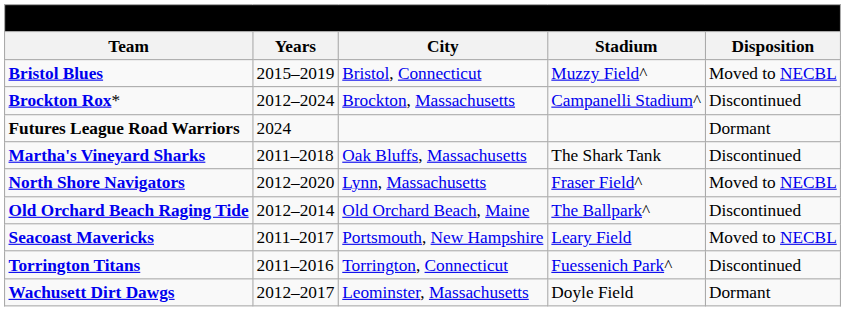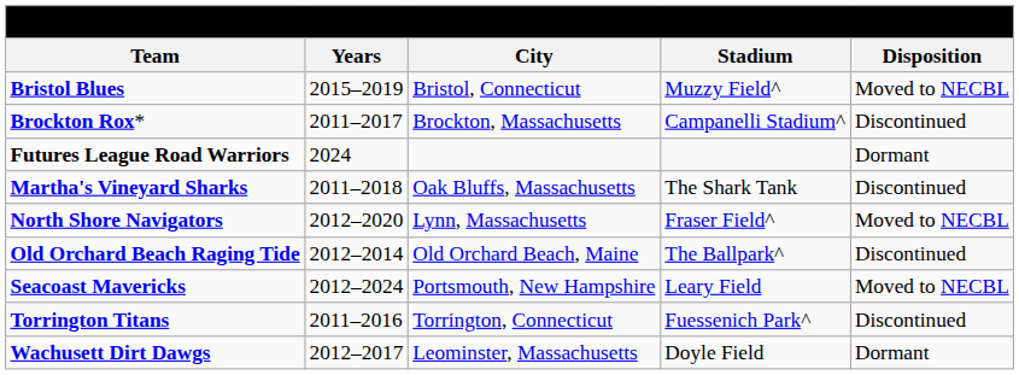 <table class="wikitable sortable" style="text-align:left;">
 <tr>
 <th style="background-color:black" colspan="5"><span>Former teams</span></th>
 </tr>
 <tr>
 <th>Team</th>
 <th>Years</th>
 <th>City</th>
 <th>Stadium</th>
 <th>Disposition</th>
 </tr>
 <tr>
 <td><strong><a href='#'>Bristol Blues</a></strong></td>
 <td>2015–2019</td>
 <td><a href='#'>Bristol</a>, <a href='#'>Connecticut</a></td>
 <td><a href='#'>Muzzy Field</a>^</td>
 <td>Moved to <a href='#'>NECBL</a></td>
 </tr>
 <tr>
 <td><strong><a href='#'>Brockton Rox</a></strong>*</td>
-<td>2012–2024</td>
+<td>2011–2017</td>
 <td><a href='#'>Brockton</a>, <a href='#'>Massachusetts</a></td>
 <td><a href='#'>Campanelli Stadium</a>^</td>
 <td>Discontinued</td>
 </tr>
 <tr>
 <td><strong>Futures League Road Warriors</strong></td>
 <td>2024</td>
 <td></td>
 <td></td>
 <td>Dormant</td>
 </tr>
 <tr>
 <td><strong><a href='#'>Martha's Vineyard Sharks</a></strong></td>
 <td>2011–2018</td>
 <td><a href='#'>Oak Bluffs</a>, <a href='#'>Massachusetts</a></td>
 <td>The Shark Tank</td>
 <td>Discontinued</td>
 </tr>
 <tr>
 <td><strong><a href='#'>North Shore Navigators</a></strong></td>
 <td>2012–2020</td>
 <td><a href='#'>Lynn</a>, <a href='#'>Massachusetts</a></td>
 <td><a href='#'>Fraser Field</a>^</td>
 <td>Moved to <a href='#'>NECBL</a></td>
 </tr>
 <tr>
 <td><strong><a href='#'>Old Orchard Beach Raging Tide</a></strong></td>
 <td>2012–2014</td>
 <td><a href='#'>Old Orchard Beach</a>, <a href='#'>Maine</a></td>
 <td><a href='#'>The Ballpark</a>^</td>
 <td>Discontinued</td>
 </tr>
 <tr>
 <td><strong><a href='#'>Seacoast Mavericks</a></strong></td>
-<td>2011–2017</td>
+<td>2012–2024</td>
 <td><a href='#'>Portsmouth</a>, <a href='#'>New Hampshire</a></td>
 <td><a href='#'>Leary Field</a></td>
 <td>Moved to <a href='#'>NECBL</a></td>
 </tr>
 <tr>
 <td><strong><a href='#'>Torrington Titans</a></strong></td>
 <td>2011–2016</td>
 <td><a href='#'>Torrington</a>, <a href='#'>Connecticut</a></td>
 <td><a href='#'>Fuessenich Park</a>^</td>
 <td>Discontinued</td>
 </tr>
 <tr>
 <td><strong><a href='#'>Wachusett Dirt Dawgs</a></strong></td>
 <td>2012–2017</td>
 <td><a href='#'>Leominster</a>, <a href='#'>Massachusetts</a></td>
 <td>Doyle Field</td>
 <td>Dormant</td>
 </tr>
 </table>
